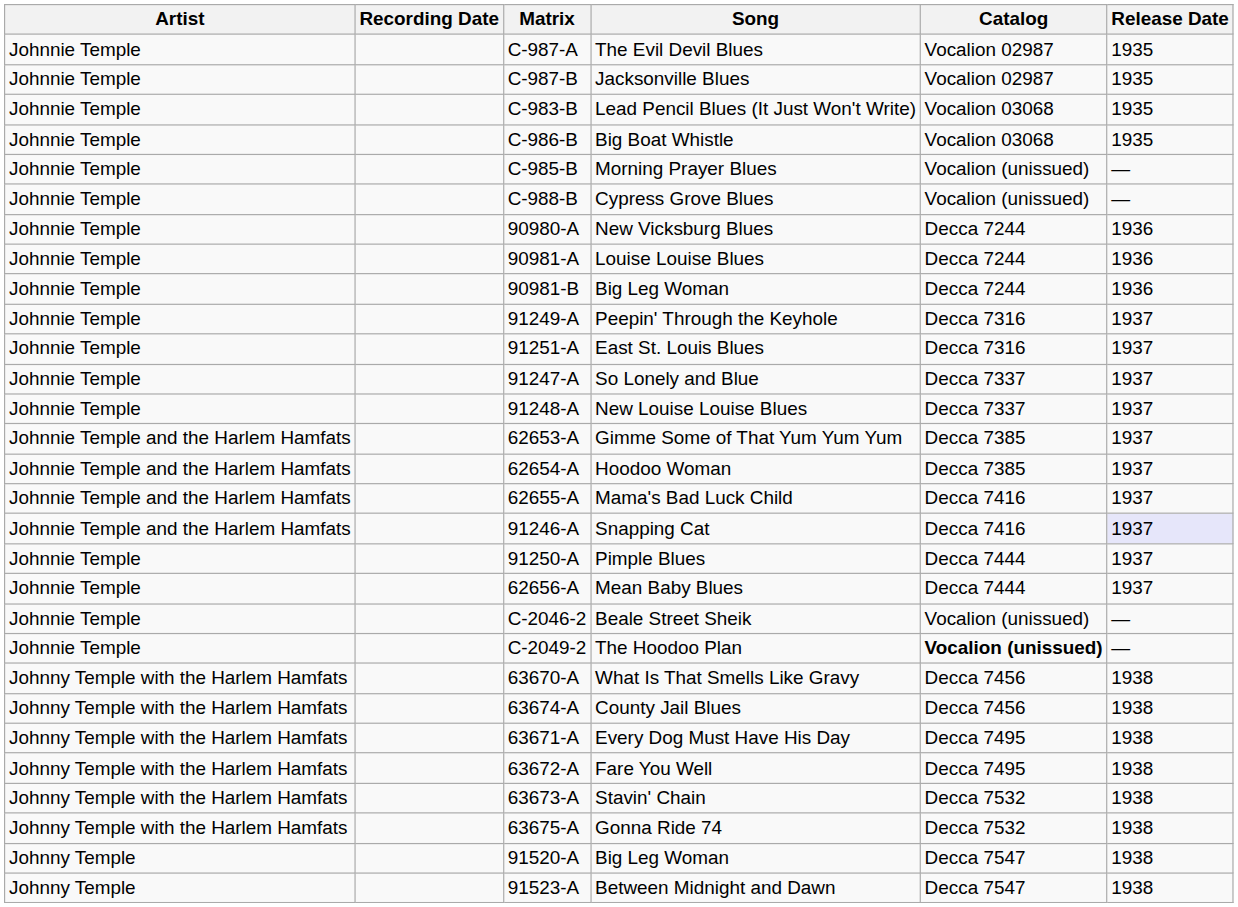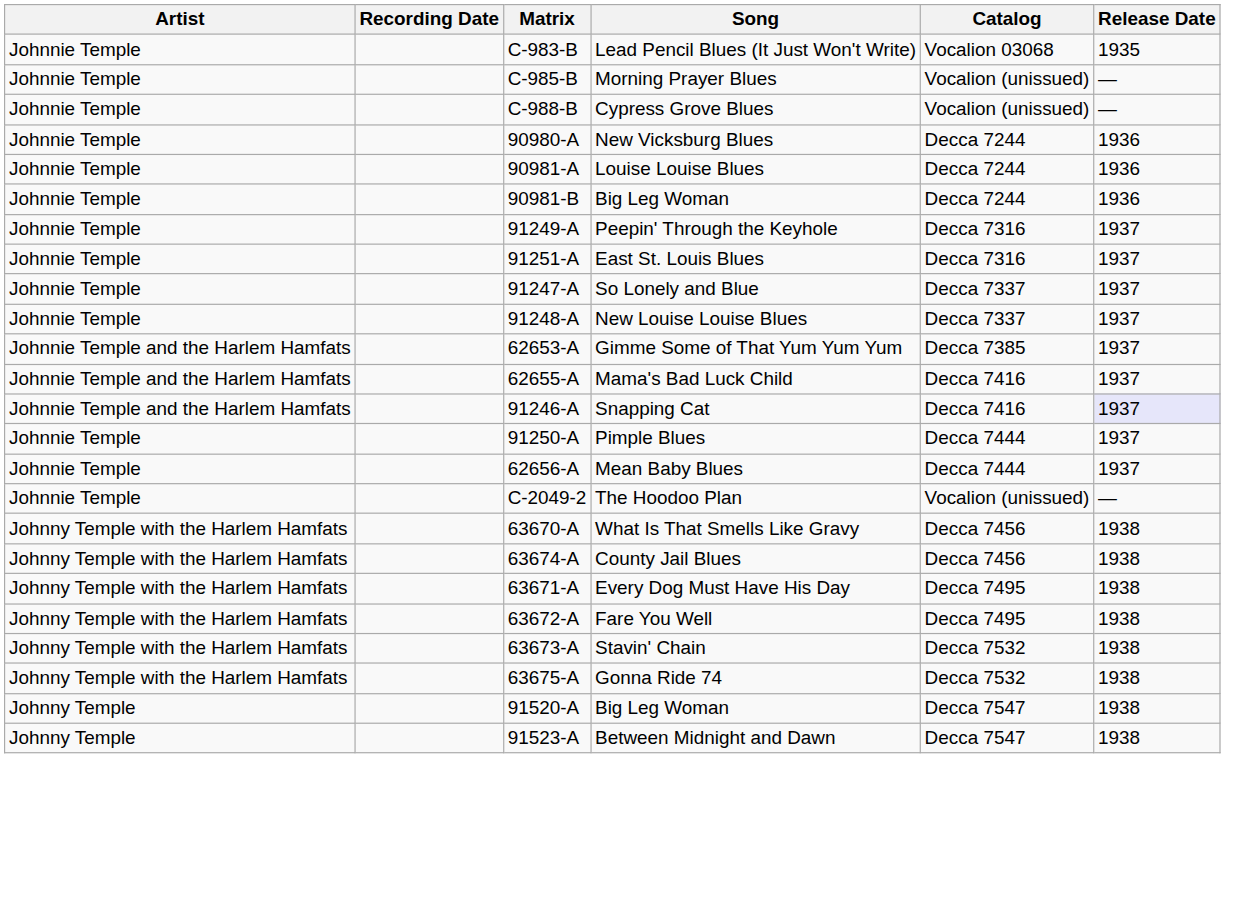 <table class="wikitable sortable">
 <tr>
 <th>Artist</th>
 <th>Recording Date</th>
 <th>Matrix</th>
 <th>Song</th>
 <th>Catalog</th>
 <th>Release Date</th>
 </tr>
 <tr>
 <td>Johnnie Temple</td>
 <td></td>
-<td>C-987-A</td>
-<td>The Evil Devil Blues</td>
-<td>Vocalion 02987</td>
-<td>1935</td>
-</tr>
-<tr>
-<td>Johnnie Temple</td>
-<td></td>
-<td>C-987-B</td>
-<td>Jacksonville Blues</td>
-<td>Vocalion 02987</td>
-<td>1935</td>
-</tr>
-<tr>
-<td>Johnnie Temple</td>
-<td></td>
 <td>C-983-B</td>
 <td>Lead Pencil Blues (It Just Won't Write)</td>
-<td>Vocalion 03068</td>
-<td>1935</td>
-</tr>
-<tr>
-<td>Johnnie Temple</td>
-<td></td>
-<td>C-986-B</td>
-<td>Big Boat Whistle</td>
 <td>Vocalion 03068</td>
 <td>1935</td>
 </tr>
 <tr>
 <td>Johnnie Temple</td>
 <td></td>
 <td>C-985-B</td>
 <td>Morning Prayer Blues</td>
 <td>Vocalion (unissued)</td>
 <td>—</td>
 </tr>
 <tr>
 <td>Johnnie Temple</td>
 <td></td>
 <td>C-988-B</td>
 <td>Cypress Grove Blues</td>
 <td>Vocalion (unissued)</td>
 <td>—</td>
 </tr>
 <tr>
 <td>Johnnie Temple</td>
 <td></td>
 <td>90980-A</td>
 <td>New Vicksburg Blues</td>
 <td>Decca 7244</td>
 <td>1936</td>
 </tr>
 <tr>
 <td>Johnnie Temple</td>
 <td></td>
 <td>90981-A</td>
 <td>Louise Louise Blues</td>
 <td>Decca 7244</td>
 <td>1936</td>
 </tr>
 <tr>
 <td>Johnnie Temple</td>
 <td></td>
 <td>90981-B</td>
 <td>Big Leg Woman</td>
 <td>Decca 7244</td>
 <td>1936</td>
 </tr>
 <tr>
 <td>Johnnie Temple</td>
 <td></td>
 <td>91249-A</td>
 <td>Peepin' Through the Keyhole</td>
 <td>Decca 7316</td>
 <td>1937</td>
 </tr>
 <tr>
 <td>Johnnie Temple</td>
 <td></td>
 <td>91251-A</td>
 <td>East St. Louis Blues</td>
 <td>Decca 7316</td>
 <td>1937</td>
 </tr>
 <tr>
 <td>Johnnie Temple</td>
 <td></td>
 <td>91247-A</td>
 <td>So Lonely and Blue</td>
 <td>Decca 7337</td>
 <td>1937</td>
 </tr>
 <tr>
 <td>Johnnie Temple</td>
 <td></td>
 <td>91248-A</td>
 <td>New Louise Louise Blues</td>
 <td>Decca 7337</td>
 <td>1937</td>
 </tr>
 <tr>
 <td>Johnnie Temple and the Harlem Hamfats</td>
 <td></td>
 <td>62653-A</td>
 <td>Gimme Some of That Yum Yum Yum</td>
 <td>Decca 7385</td>
 <td>1937</td>
 </tr>
 <tr>
 <td>Johnnie Temple and the Harlem Hamfats</td>
 <td></td>
-<td>62654-A</td>
-<td>Hoodoo Woman</td>
-<td>Decca 7385</td>
-<td>1937</td>
-</tr>
-<tr>
-<td>Johnnie Temple and the Harlem Hamfats</td>
-<td></td>
 <td>62655-A</td>
 <td>Mama's Bad Luck Child</td>
 <td>Decca 7416</td>
 <td>1937</td>
 </tr>
 <tr>
 <td>Johnnie Temple and the Harlem Hamfats</td>
 <td></td>
 <td>91246-A</td>
 <td>Snapping Cat</td>
 <td>Decca 7416</td>
 <td style="background: lavender;">1937</td>
 </tr>
 <tr>
 <td>Johnnie Temple</td>
 <td></td>
 <td>91250-A</td>
 <td>Pimple Blues</td>
 <td>Decca 7444</td>
 <td>1937</td>
 </tr>
 <tr>
 <td>Johnnie Temple</td>
 <td></td>
 <td>62656-A</td>
 <td>Mean Baby Blues</td>
 <td>Decca 7444</td>
 <td>1937</td>
 </tr>
 <tr>
 <td>Johnnie Temple</td>
 <td></td>
-<td>C-2046-2</td>
-<td>Beale Street Sheik</td>
-<td>Vocalion (unissued)</td>
-<td>—</td>
-</tr>
-<tr>
-<td>Johnnie Temple</td>
-<td></td>
 <td>C-2049-2</td>
 <td>The Hoodoo Plan</td>
-<td><strong>Vocalion (unissued)</strong></td>
+<td>Vocalion (unissued)</td>
 <td>—</td>
 </tr>
 <tr>
 <td>Johnny Temple with the Harlem Hamfats</td>
 <td></td>
 <td>63670-A</td>
 <td>What Is That Smells Like Gravy</td>
 <td>Decca 7456</td>
 <td>1938</td>
 </tr>
 <tr>
 <td>Johnny Temple with the Harlem Hamfats</td>
 <td></td>
 <td>63674-A</td>
 <td>County Jail Blues</td>
 <td>Decca 7456</td>
 <td>1938</td>
 </tr>
 <tr>
 <td>Johnny Temple with the Harlem Hamfats</td>
 <td></td>
 <td>63671-A</td>
 <td>Every Dog Must Have His Day</td>
 <td>Decca 7495</td>
 <td>1938</td>
 </tr>
 <tr>
 <td>Johnny Temple with the Harlem Hamfats</td>
 <td></td>
 <td>63672-A</td>
 <td>Fare You Well</td>
 <td>Decca 7495</td>
 <td>1938</td>
 </tr>
 <tr>
 <td>Johnny Temple with the Harlem Hamfats</td>
 <td></td>
 <td>63673-A</td>
 <td>Stavin' Chain</td>
 <td>Decca 7532</td>
 <td>1938</td>
 </tr>
 <tr>
 <td>Johnny Temple with the Harlem Hamfats</td>
 <td></td>
 <td>63675-A</td>
 <td>Gonna Ride 74</td>
 <td>Decca 7532</td>
 <td>1938</td>
 </tr>
 <tr>
 <td>Johnny Temple</td>
 <td></td>
 <td>91520-A</td>
 <td>Big Leg Woman</td>
 <td>Decca 7547</td>
 <td>1938</td>
 </tr>
 <tr>
 <td>Johnny Temple</td>
 <td></td>
 <td>91523-A</td>
 <td>Between Midnight and Dawn</td>
 <td>Decca 7547</td>
 <td>1938</td>
 </tr>
 </table>
